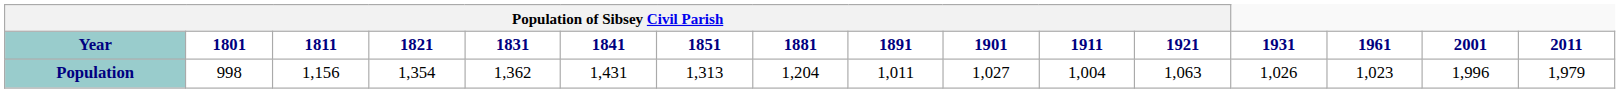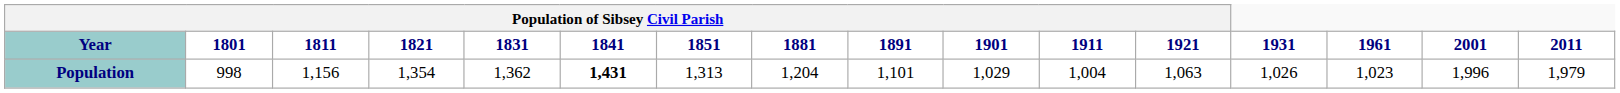 <table class="wikitable" style="font-size:90%; width:70%; border:0; text-align:center; line-height:120%;">
 <tr>
 <th colspan="12" style="text-align:center;font-size:90%;">Population of Sibsey <a href='#'>Civil Parish</a></th>
 </tr>
 <tr>
 <th style="background:#9cc; color:navy; height:17px;">Year</th>
 <th style="background:#fff; color:navy;">1801</th>
 <th style="background:#fff; color:navy;">1811</th>
 <th style="background:#fff; color:navy;">1821</th>
 <th style="background:#fff; color:navy;">1831</th>
 <th style="background:#fff; color:navy;">1841</th>
 <th style="background:#fff; color:navy;">1851</th>
 <th style="background:#fff; color:navy;">1881</th>
 <th style="background:#fff; color:navy;">1891</th>
 <th style="background:#fff; color:navy;">1901</th>
 <th style="background:#fff; color:navy;">1911</th>
 <th style="background:#fff; color:navy;">1921</th>
 <th style="background:#fff; color:navy;">1931</th>
 <th style="background:#fff; color:navy;">1961</th>
 <th style="background:#fff; color:navy;">2001</th>
 <th style="background:#fff; color:navy;">2011</th>
 </tr>
 <tr style="text-align:center;">
 <th style="background:#9cc; color:navy; height:17px;">Population</th>
 <td style="background:#fff; color:black;">998</td>
 <td style="background:#fff; color:black;">1,156</td>
 <td style="background:#fff; color:black;">1,354</td>
 <td style="background:#fff; color:black;">1,362</td>
-<td style="background:#fff; color:black;">1,431</td>
+<td style="background:#fff; color:black;"><strong>1,431</strong></td>
 <td style="background:#fff; color:black;">1,313</td>
 <td style="background:#fff; color:black;">1,204</td>
-<td style="background:#fff; color:black;">1,011</td>
-<td style="background:#fff; color:black;">1,027</td>
+<td style="background:#fff; color:black;">1,101</td>
+<td style="background:#fff; color:black;">1,029</td>
 <td style="background:#fff; color:black;">1,004</td>
 <td style="background:#fff; color:black;">1,063</td>
 <td style="background:#fff; color:black;">1,026</td>
 <td style="background:#fff; color:black;">1,023</td>
 <td style="background:#fff; color:black;">1,996</td>
 <td style="background:#fff; color:black;">1,979</td>
 </tr>
 </table>
